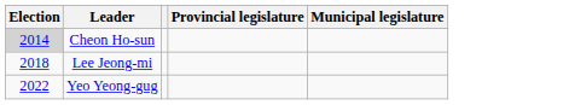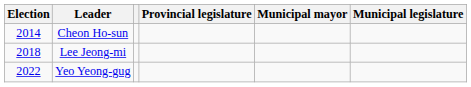 <table class="wikitable" style="text-align:center">
 <tr>
 <th>Election</th>
 <th>Leader</th>
 <th></th>
 <th>Provincial legislature</th>
+<th>Municipal mayor</th>
 <th>Municipal legislature</th>
 </tr>
 <tr>
-<td style="background: lightgrey;"><a href='#'>2014</a></td>
+<td><a href='#'>2014</a></td>
 <td><a href='#'>Cheon Ho-sun</a></td>
+<td></td>
 <td></td>
 <td></td>
 <td></td>
 </tr>
 <tr>
 <td><a href='#'>2018</a></td>
 <td><a href='#'>Lee Jeong-mi</a></td>
 <td></td>
 <td></td>
 <td></td>
+<td></td>
 </tr>
 <tr>
 <td><a href='#'>2022</a></td>
 <td><a href='#'>Yeo Yeong-gug</a></td>
 <td></td>
 <td></td>
 <td></td>
+<td></td>
 </tr>
 </table>
